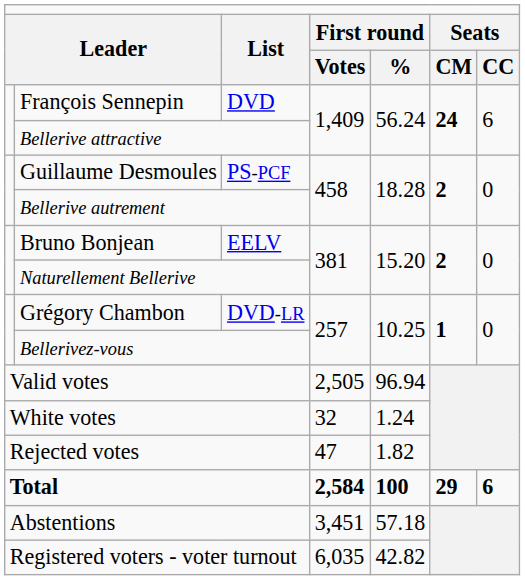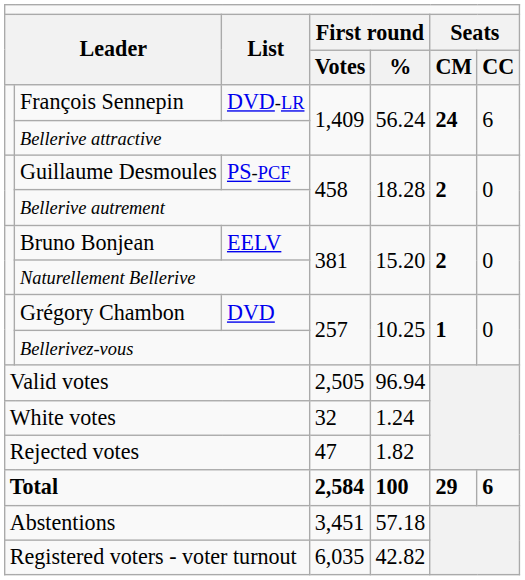 <table class="wikitable">
 <tr>
 <td colspan="7"></td>
 </tr>
 <tr>
 <th colspan="2" rowspan="2">Leader</th>
 <th rowspan="2">List</th>
 <th colspan="2">First round</th>
 <th colspan="2">Seats</th>
 </tr>
 <tr>
 <th>Votes</th>
 <th>%</th>
 <th>CM</th>
 <th>CC</th>
 </tr>
 <tr>
 <td rowspan="2"></td>
 <td>François Sennepin</td>
-<td><a href='#'>DVD</a></td>
+<td><a href='#'>DVD</a><small>-<a href='#'>LR</a></small></td>
 <td rowspan="2">1,409</td>
 <td rowspan="2">56.24</td>
 <td rowspan="2"><strong>24</strong></td>
 <td rowspan="2">6</td>
 </tr>
 <tr>
 <td colspan="2"><em><small>Bellerive attractive</small></em></td>
 </tr>
 <tr>
 <td rowspan="2"></td>
 <td>Guillaume Desmoules</td>
 <td><a href='#'>PS</a><small>-<a href='#'>PCF</a></small></td>
 <td rowspan="2">458</td>
 <td rowspan="2">18.28</td>
 <td rowspan="2"><strong>2</strong></td>
 <td rowspan="2">0</td>
 </tr>
 <tr>
 <td colspan="2"><em><small>Bellerive autrement</small></em></td>
 </tr>
 <tr>
 <td rowspan="2"></td>
 <td>Bruno Bonjean</td>
 <td><a href='#'>EELV</a></td>
 <td rowspan="2">381</td>
 <td rowspan="2">15.20</td>
 <td rowspan="2"><strong>2</strong></td>
 <td rowspan="2">0</td>
 </tr>
 <tr>
 <td colspan="2"><em><small>Naturellement Bellerive</small></em></td>
 </tr>
 <tr>
 <td rowspan="2"></td>
 <td>Grégory Chambon</td>
-<td><a href='#'>DVD</a><small>-<a href='#'>LR</a></small></td>
+<td><a href='#'>DVD</a></td>
 <td rowspan="2">257</td>
 <td rowspan="2">10.25</td>
 <td rowspan="2"><strong>1</strong></td>
 <td rowspan="2">0</td>
 </tr>
 <tr>
 <td colspan="2"><em><small>Bellerivez-vous</small></em></td>
 </tr>
 <tr>
 <td colspan="3">Valid votes</td>
 <td>2,505</td>
 <td>96.94</td>
 <th colspan="2" rowspan="3"></th>
 </tr>
 <tr>
 <td colspan="3">White votes</td>
 <td>32</td>
 <td>1.24</td>
 </tr>
 <tr>
 <td colspan="3">Rejected votes</td>
 <td>47</td>
 <td>1.82</td>
 </tr>
 <tr>
 <td colspan="3"><strong>Total</strong></td>
 <td><strong>2,584</strong></td>
 <td><strong>100</strong></td>
 <td><strong>29</strong></td>
 <td><strong>6</strong></td>
 </tr>
 <tr>
 <td colspan="3">Abstentions</td>
 <td>3,451</td>
 <td>57.18</td>
 <th colspan="2" rowspan="2"></th>
 </tr>
 <tr>
 <td colspan="3">Registered voters - voter turnout</td>
 <td>6,035</td>
 <td>42.82</td>
 </tr>
 </table>
